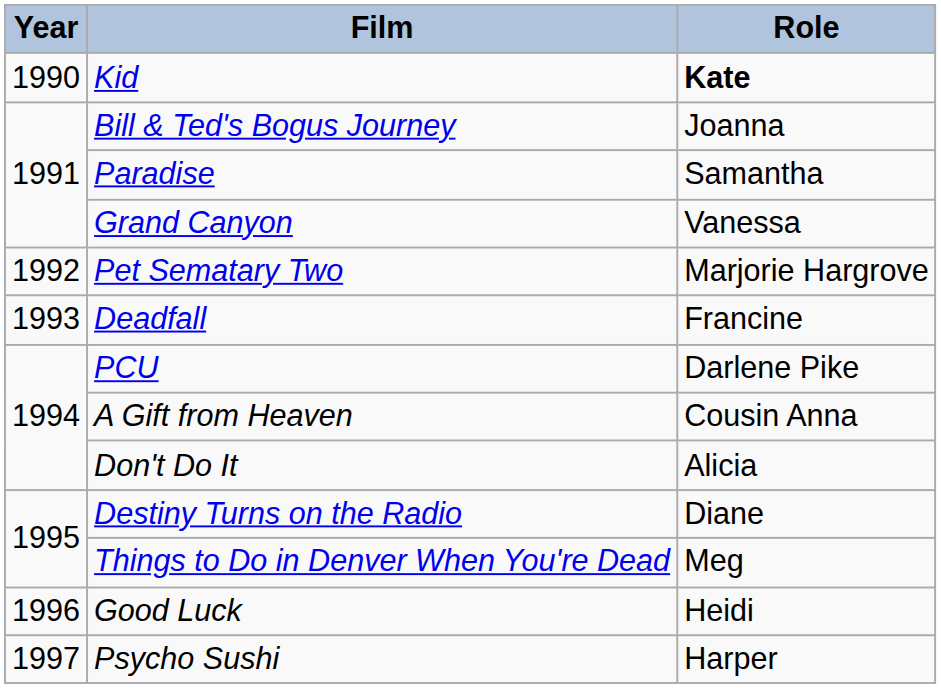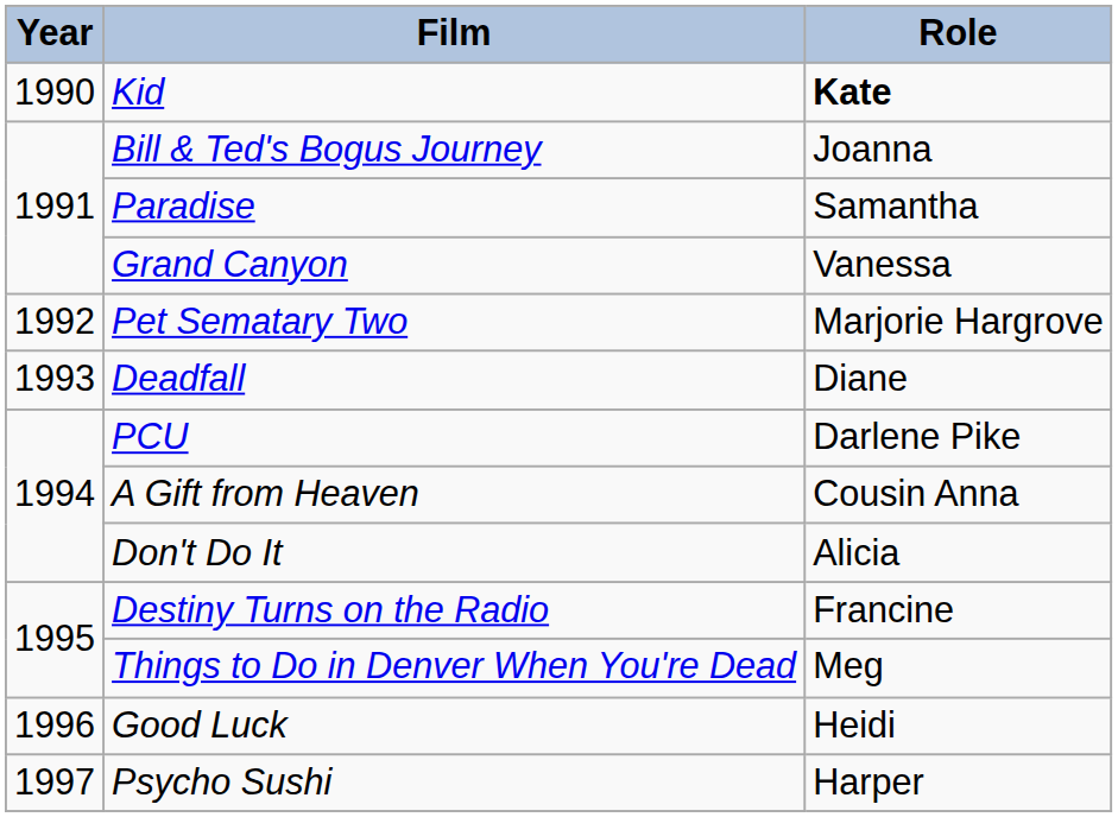 <table class="wikitable">
 <tr>
 <th style="background:#B0C4DE;">Year</th>
 <th style="background:#B0C4DE;">Film</th>
 <th style="background:#B0C4DE;">Role</th>
 </tr>
 <tr>
 <td>1990</td>
 <td><em><a href='#'>Kid</a></em></td>
 <td><strong>Kate</strong></td>
 </tr>
 <tr>
 <td rowspan=3>1991</td>
 <td><em><a href='#'>Bill & Ted's Bogus Journey</a></em></td>
 <td>Joanna</td>
 </tr>
 <tr>
 <td><em><a href='#'>Paradise</a></em></td>
 <td>Samantha</td>
 </tr>
 <tr>
 <td><em><a href='#'>Grand Canyon</a></em></td>
 <td>Vanessa</td>
 </tr>
 <tr>
 <td>1992</td>
 <td><em><a href='#'>Pet Sematary Two</a></em></td>
 <td>Marjorie Hargrove</td>
 </tr>
 <tr>
 <td>1993</td>
 <td><em><a href='#'>Deadfall</a></em></td>
-<td>Francine</td>
+<td>Diane</td>
 </tr>
 <tr>
 <td rowspan=3>1994</td>
 <td><em><a href='#'>PCU</a></em></td>
 <td>Darlene Pike</td>
 </tr>
 <tr>
 <td><em>A Gift from Heaven</em></td>
 <td>Cousin Anna</td>
 </tr>
 <tr>
 <td><em>Don't Do It</em></td>
 <td>Alicia</td>
 </tr>
 <tr>
 <td rowspan=2>1995</td>
 <td><em><a href='#'>Destiny Turns on the Radio</a></em></td>
-<td>Diane</td>
+<td>Francine</td>
 </tr>
 <tr>
 <td><em><a href='#'>Things to Do in Denver When You're Dead</a></em></td>
 <td>Meg</td>
 </tr>
 <tr>
 <td>1996</td>
 <td><em>Good Luck</em></td>
 <td>Heidi</td>
 </tr>
 <tr>
 <td>1997</td>
 <td><em>Psycho Sushi</em></td>
 <td>Harper</td>
 </tr>
 </table>
